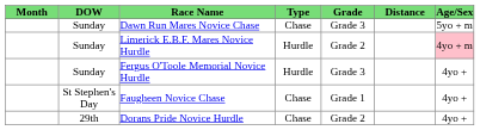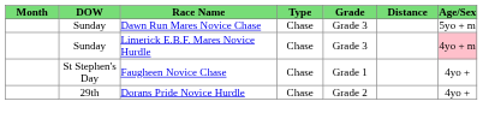 <table class = "sortable" | border="1" cellpadding="0" style="border-collapse: collapse; font-size:90%">
 <tr bgcolor="#77dd77" align="center">
 <th style="width:70px">Month</th>
 <th style="width:80px">DOW</th>
 <th>Race Name</th>
 <th style="width:60px">Type</th>
 <th style="width:70px"><strong>Grade</strong></th>
 <th style="width:80px">Distance</th>
 <th style="width:50px">Age/Sex</th>
 </tr>
 <tr>
 <td style="text-align:center"></td>
 <td style="text-align:center">Sunday</td>
 <td><a href='#'>Dawn Run Mares Novice Chase</a></td>
 <td style="text-align:center">Chase</td>
 <td style="text-align:center">Grade 3</td>
 <td style="text-align:center"></td>
 <td style="text-align:center">5yo + m</td>
 </tr>
 <tr>
 <td style="text-align:center"></td>
 <td style="text-align:center">Sunday</td>
 <td><a href='#'>Limerick E.B.F. Mares Novice Hurdle</a></td>
-<td style="text-align:center">Hurdle</td>
-<td style="text-align:center">Grade 2</td>
+<td style="text-align:center">Chase</td>
+<td style="text-align:center">Grade 3</td>
 <td style="text-align:center"></td>
 <td style="background: pink; text-align:center">4yo + m</td>
-</tr>
-<tr>
-<td style="text-align:center"></td>
-<td style="text-align:center">Sunday</td>
-<td><a href='#'>Fergus O'Toole Memorial Novice Hurdle</a></td>
-<td style="text-align:center">Hurdle</td>
-<td style="text-align:center">Grade 3</td>
-<td style="text-align:center"></td>
-<td style="text-align:center">4yo +</td>
 </tr>
 <tr>
 <td style="text-align:center"></td>
 <td style="text-align:center">St Stephen's Day</td>
 <td><a href='#'>Faugheen Novice Chase</a></td>
 <td style="text-align:center">Chase</td>
 <td style="text-align:center">Grade 1</td>
 <td style="text-align:center"></td>
 <td style="text-align:center">4yo +</td>
 </tr>
 <tr>
 <td style="text-align:center"></td>
 <td style="text-align:center">29th</td>
 <td><a href='#'>Dorans Pride Novice Hurdle</a></td>
 <td style="text-align:center">Chase</td>
 <td style="text-align:center">Grade 2</td>
 <td style="text-align:center"></td>
 <td style="text-align:center">4yo +</td>
 </tr>
 </table>
